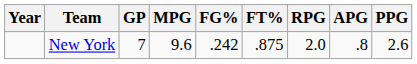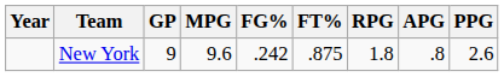 <table class="wikitable sortable" style="font-size:95%; text-align:right;">
 <tr>
 <th>Year</th>
 <th>Team</th>
 <th>GP</th>
 <th>MPG</th>
 <th>FG%</th>
 <th>FT%</th>
 <th>RPG</th>
 <th>APG</th>
 <th>PPG</th>
 </tr>
 <tr>
 <td style="text-align:left;"></td>
 <td style="text-align:left;"><a href='#'>New York</a></td>
-<td>7</td>
+<td>9</td>
 <td>9.6</td>
 <td>.242</td>
 <td>.875</td>
-<td>2.0</td>
+<td>1.8</td>
 <td>.8</td>
 <td>2.6</td>
 </tr>
 </table>
